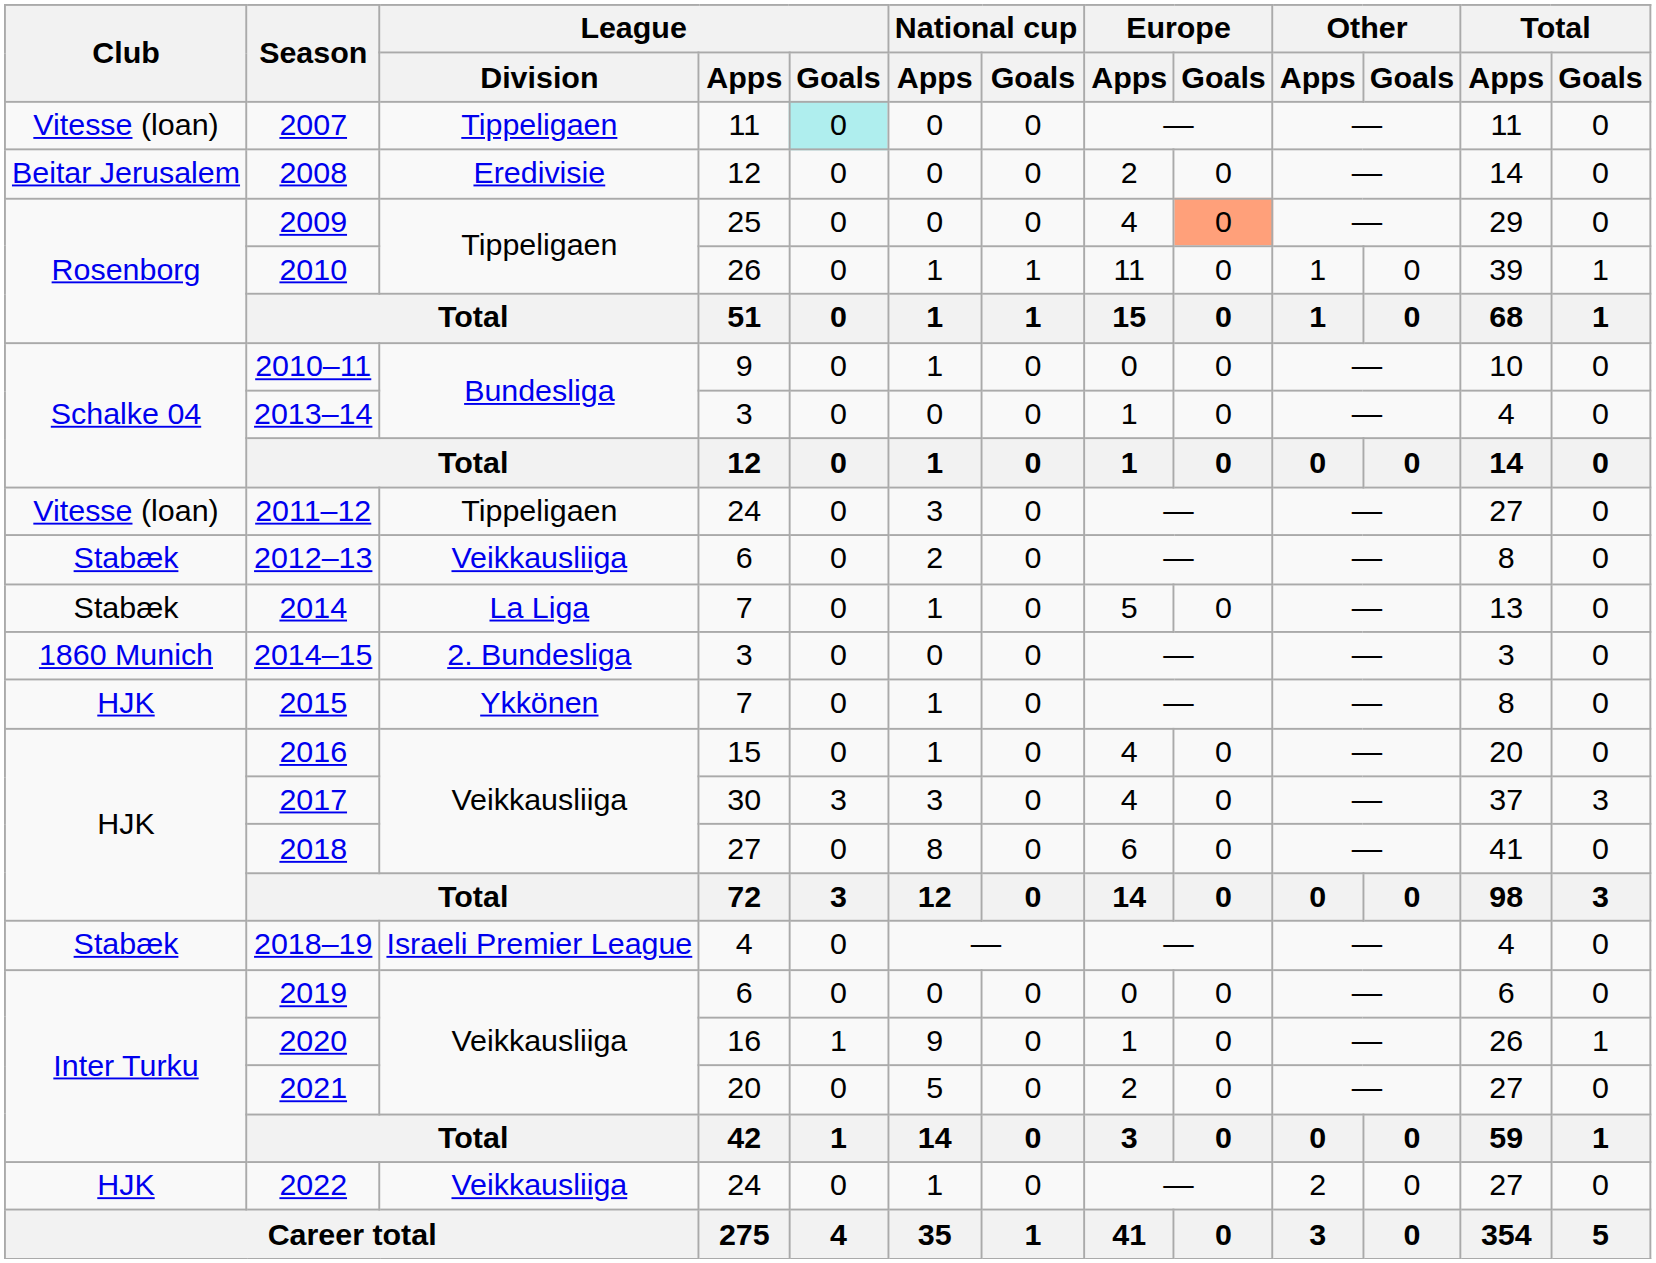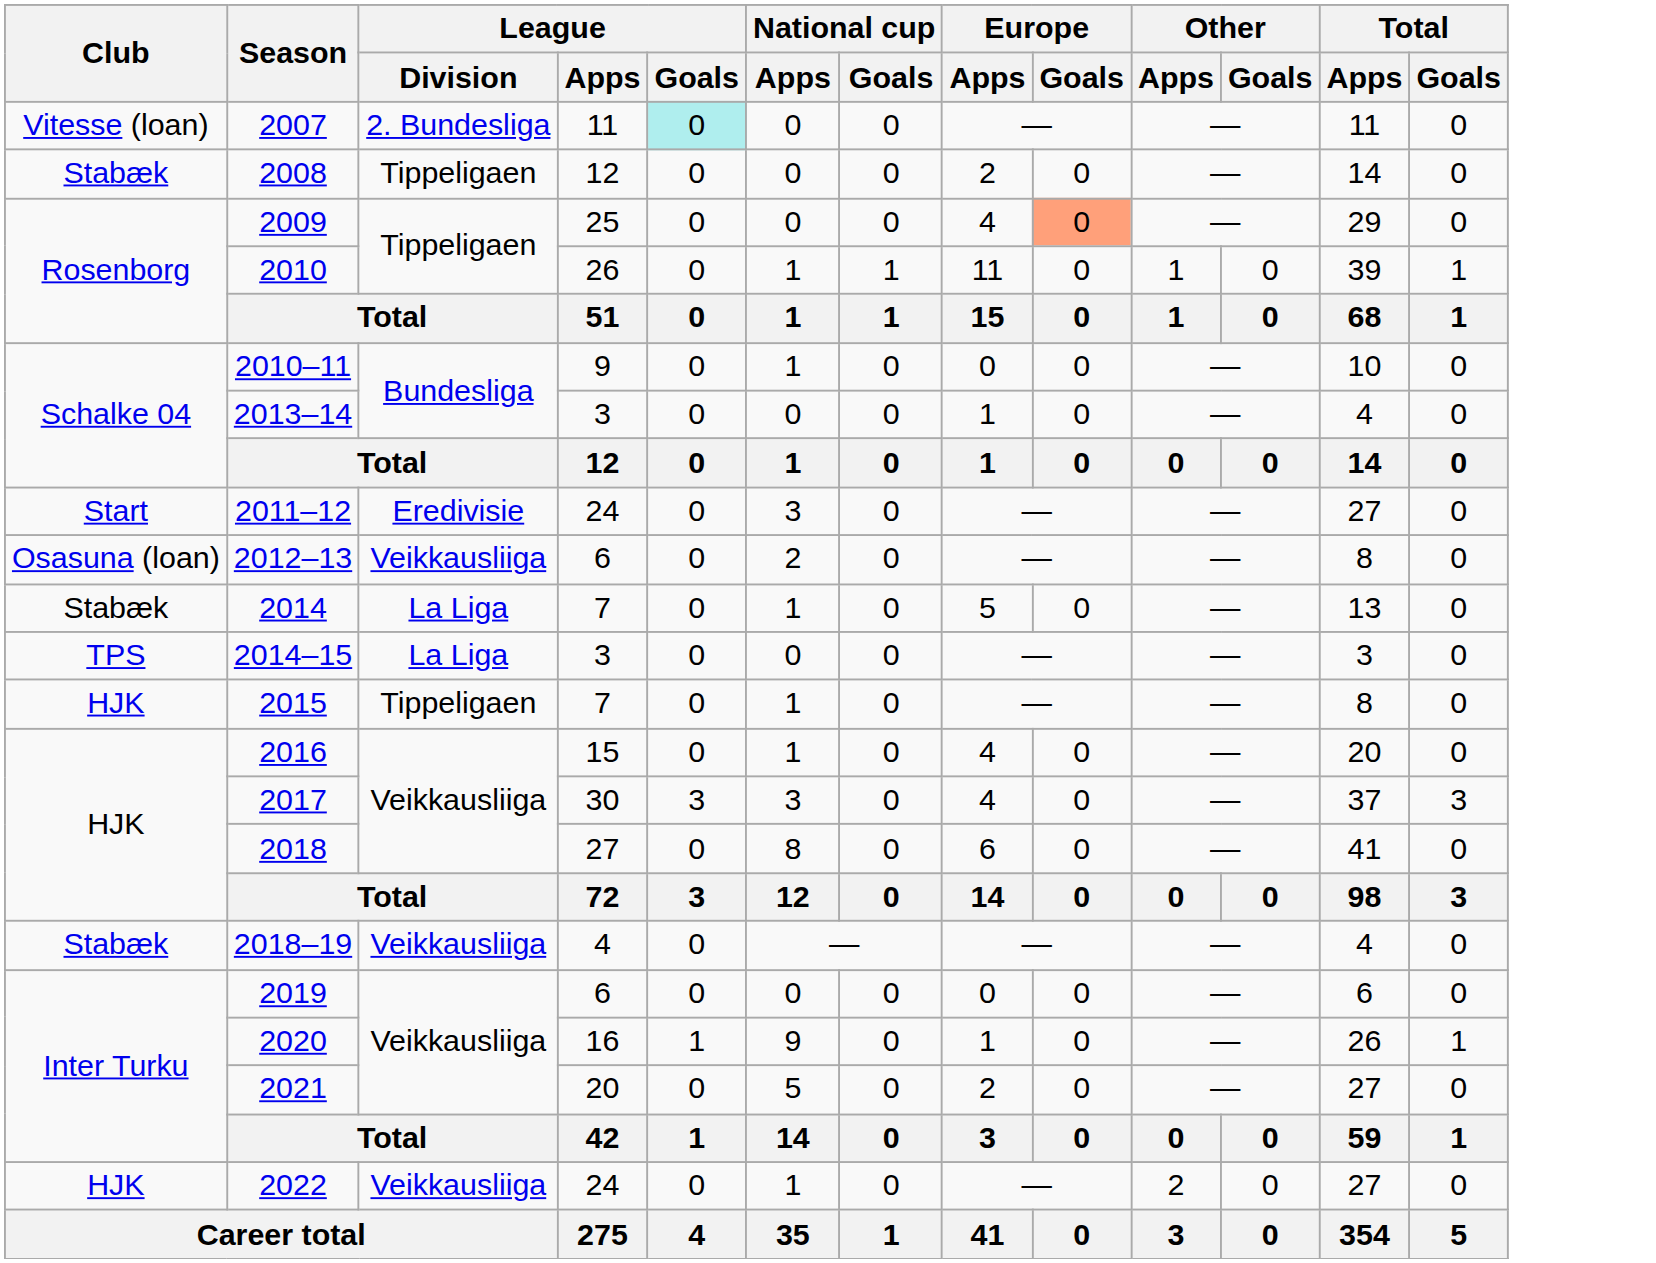 <table class="wikitable" style="text-align: center">
 <tr>
 <th rowspan="2">Club</th>
 <th rowspan="2">Season</th>
 <th colspan="3">League</th>
 <th colspan="2">National cup</th>
 <th colspan="2">Europe</th>
 <th colspan="2">Other</th>
 <th colspan="2">Total</th>
 </tr>
 <tr>
 <th>Division</th>
 <th>Apps</th>
 <th>Goals</th>
 <th>Apps</th>
 <th>Goals</th>
 <th>Apps</th>
 <th>Goals</th>
 <th>Apps</th>
 <th>Goals</th>
 <th>Apps</th>
 <th>Goals</th>
 </tr>
 <tr>
 <td><a href='#'>Vitesse</a> (loan)</td>
 <td><a href='#'>2007</a></td>
-<td><a href='#'>Tippeligaen</a></td>
+<td><a href='#'>2. Bundesliga</a></td>
 <td>11</td>
 <td style="background: paleturquoise;">0</td>
 <td>0</td>
 <td>0</td>
 <td colspan="2">—</td>
 <td colspan="2">—</td>
 <td>11</td>
 <td>0</td>
 </tr>
 <tr>
-<td><a href='#'>Beitar Jerusalem</a></td>
+<td><a href='#'>Stabæk</a></td>
 <td><a href='#'>2008</a></td>
-<td><a href='#'>Eredivisie</a></td>
+<td>Tippeligaen</td>
 <td>12</td>
 <td>0</td>
 <td>0</td>
 <td>0</td>
 <td>2</td>
 <td>0</td>
 <td colspan="2">—</td>
 <td>14</td>
 <td>0</td>
 </tr>
 <tr>
 <td rowspan="3"><a href='#'>Rosenborg</a></td>
 <td><a href='#'>2009</a></td>
 <td rowspan="2">Tippeligaen</td>
 <td>25</td>
 <td>0</td>
 <td>0</td>
 <td>0</td>
 <td>4</td>
 <td style="background: lightsalmon;">0</td>
 <td colspan="2">—</td>
 <td>29</td>
 <td>0</td>
 </tr>
 <tr>
 <td><a href='#'>2010</a></td>
 <td>26</td>
 <td>0</td>
 <td>1</td>
 <td>1</td>
 <td>11</td>
 <td>0</td>
 <td>1</td>
 <td>0</td>
 <td>39</td>
 <td>1</td>
 </tr>
 <tr>
 <th colspan="2">Total</th>
 <th>51</th>
 <th>0</th>
 <th>1</th>
 <th>1</th>
 <th>15</th>
 <th>0</th>
 <th>1</th>
 <th>0</th>
 <th>68</th>
 <th>1</th>
 </tr>
 <tr>
 <td rowspan="3"><a href='#'>Schalke 04</a></td>
 <td><a href='#'>2010–11</a></td>
 <td rowspan="2"><a href='#'>Bundesliga</a></td>
 <td>9</td>
 <td>0</td>
 <td>1</td>
 <td>0</td>
 <td>0</td>
 <td>0</td>
 <td colspan="2">—</td>
 <td>10</td>
 <td>0</td>
 </tr>
 <tr>
 <td><a href='#'>2013–14</a></td>
 <td>3</td>
 <td>0</td>
 <td>0</td>
 <td>0</td>
 <td>1</td>
 <td>0</td>
 <td colspan="2">—</td>
 <td>4</td>
 <td>0</td>
 </tr>
 <tr>
 <th colspan="2">Total</th>
 <th>12</th>
 <th>0</th>
 <th>1</th>
 <th>0</th>
 <th>1</th>
 <th>0</th>
 <th>0</th>
 <th>0</th>
 <th>14</th>
 <th>0</th>
 </tr>
 <tr>
-<td><a href='#'>Vitesse</a> (loan)</td>
+<td><a href='#'>Start</a></td>
 <td><a href='#'>2011–12</a></td>
-<td>Tippeligaen</td>
+<td><a href='#'>Eredivisie</a></td>
 <td>24</td>
 <td>0</td>
 <td>3</td>
 <td>0</td>
 <td colspan="2">—</td>
 <td colspan="2">—</td>
 <td>27</td>
 <td>0</td>
 </tr>
 <tr>
-<td><a href='#'>Stabæk</a></td>
+<td><a href='#'>Osasuna</a> (loan)</td>
 <td><a href='#'>2012–13</a></td>
 <td><a href='#'>Veikkausliiga</a></td>
 <td>6</td>
 <td>0</td>
 <td>2</td>
 <td>0</td>
 <td colspan="2">—</td>
 <td colspan="2">—</td>
 <td>8</td>
 <td>0</td>
 </tr>
 <tr>
 <td>Stabæk</td>
 <td><a href='#'>2014</a></td>
 <td><a href='#'>La Liga</a></td>
 <td>7</td>
 <td>0</td>
 <td>1</td>
 <td>0</td>
 <td>5</td>
 <td>0</td>
 <td colspan="2">—</td>
 <td>13</td>
 <td>0</td>
 </tr>
 <tr>
-<td><a href='#'>1860 Munich</a></td>
+<td><a href='#'>TPS</a></td>
 <td><a href='#'>2014–15</a></td>
-<td><a href='#'>2. Bundesliga</a></td>
+<td><a href='#'>La Liga</a></td>
 <td>3</td>
 <td>0</td>
 <td>0</td>
 <td>0</td>
 <td colspan="2">—</td>
 <td colspan="2">—</td>
 <td>3</td>
 <td>0</td>
 </tr>
 <tr>
 <td><a href='#'>HJK</a></td>
 <td><a href='#'>2015</a></td>
-<td><a href='#'>Ykkönen</a></td>
+<td>Tippeligaen</td>
 <td>7</td>
 <td>0</td>
 <td>1</td>
 <td>0</td>
 <td colspan="2">—</td>
 <td colspan="2">—</td>
 <td>8</td>
 <td>0</td>
 </tr>
 <tr>
 <td rowspan="4">HJK</td>
 <td><a href='#'>2016</a></td>
 <td rowspan="3">Veikkausliiga</td>
 <td>15</td>
 <td>0</td>
 <td>1</td>
 <td>0</td>
 <td>4</td>
 <td>0</td>
 <td colspan="2">—</td>
 <td>20</td>
 <td>0</td>
 </tr>
 <tr>
 <td><a href='#'>2017</a></td>
 <td>30</td>
 <td>3</td>
 <td>3</td>
 <td>0</td>
 <td>4</td>
 <td>0</td>
 <td colspan="2">—</td>
 <td>37</td>
 <td>3</td>
 </tr>
 <tr>
 <td><a href='#'>2018</a></td>
 <td>27</td>
 <td>0</td>
 <td>8</td>
 <td>0</td>
 <td>6</td>
 <td>0</td>
 <td colspan="2">—</td>
 <td>41</td>
 <td>0</td>
 </tr>
 <tr>
 <th colspan="2">Total</th>
 <th>72</th>
 <th>3</th>
 <th>12</th>
 <th>0</th>
 <th>14</th>
 <th>0</th>
 <th>0</th>
 <th>0</th>
 <th>98</th>
 <th>3</th>
 </tr>
 <tr>
 <td><a href='#'>Stabæk</a></td>
 <td><a href='#'>2018–19</a></td>
-<td><a href='#'>Israeli Premier League</a></td>
+<td><a href='#'>Veikkausliiga</a></td>
 <td>4</td>
 <td>0</td>
 <td colspan="2">—</td>
 <td colspan="2">—</td>
 <td colspan="2">—</td>
 <td>4</td>
 <td>0</td>
 </tr>
 <tr>
 <td rowspan="4"><a href='#'>Inter Turku</a></td>
 <td><a href='#'>2019</a></td>
 <td rowspan="3">Veikkausliiga</td>
 <td>6</td>
 <td>0</td>
 <td>0</td>
 <td>0</td>
 <td>0</td>
 <td>0</td>
 <td colspan="2">—</td>
 <td>6</td>
 <td>0</td>
 </tr>
 <tr>
 <td><a href='#'>2020</a></td>
 <td>16</td>
 <td>1</td>
 <td>9</td>
 <td>0</td>
 <td>1</td>
 <td>0</td>
 <td colspan="2">—</td>
 <td>26</td>
 <td>1</td>
 </tr>
 <tr>
 <td><a href='#'>2021</a></td>
 <td>20</td>
 <td>0</td>
 <td>5</td>
 <td>0</td>
 <td>2</td>
 <td>0</td>
 <td colspan="2">—</td>
 <td>27</td>
 <td>0</td>
 </tr>
 <tr>
 <th colspan="2">Total</th>
 <th>42</th>
 <th>1</th>
 <th>14</th>
 <th>0</th>
 <th>3</th>
 <th>0</th>
 <th>0</th>
 <th>0</th>
 <th>59</th>
 <th>1</th>
 </tr>
 <tr>
 <td><a href='#'>HJK</a></td>
 <td><a href='#'>2022</a></td>
 <td><a href='#'>Veikkausliiga</a></td>
 <td>24</td>
 <td>0</td>
 <td>1</td>
 <td>0</td>
 <td colspan="2">—</td>
 <td>2</td>
 <td>0</td>
 <td>27</td>
 <td>0</td>
 </tr>
 <tr>
 <th colspan="3">Career total</th>
 <th>275</th>
 <th>4</th>
 <th>35</th>
 <th>1</th>
 <th>41</th>
 <th>0</th>
 <th>3</th>
 <th>0</th>
 <th>354</th>
 <th>5</th>
 </tr>
 </table>
